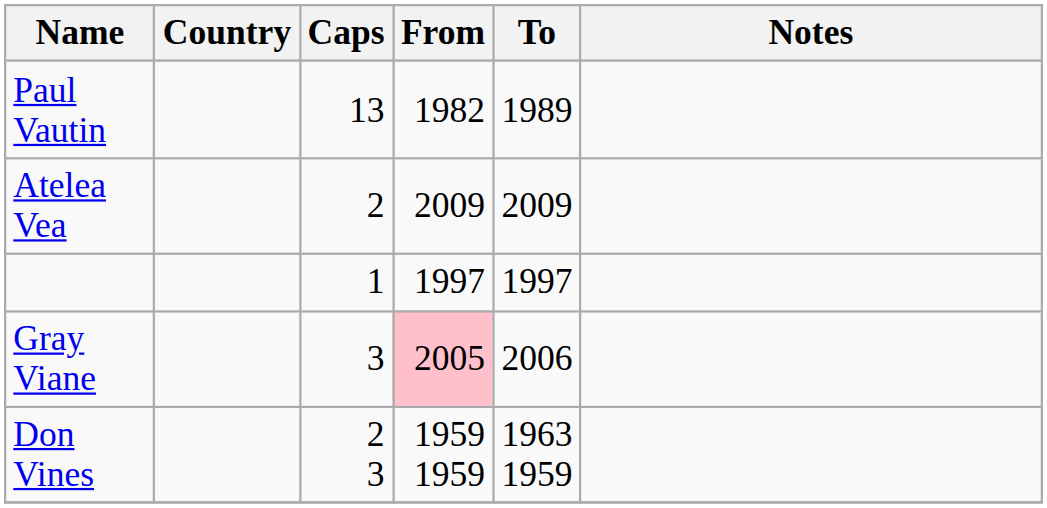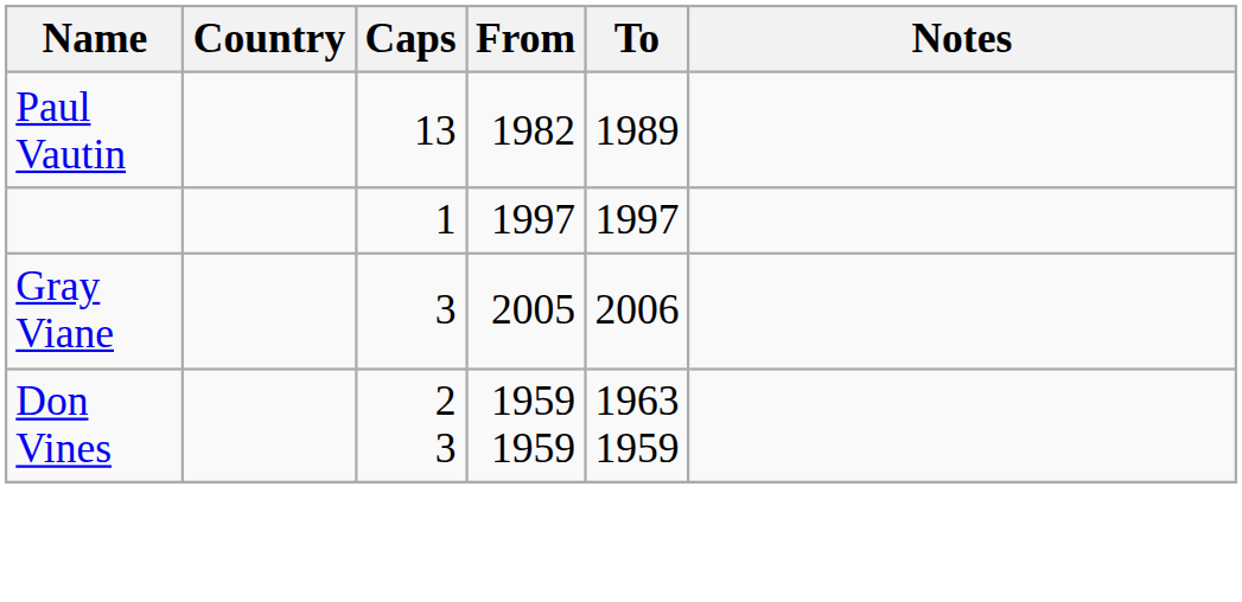 <table class="wikitable">
 <tr>
 <th width="60px">Name</th>
 <th width="30px">Country</th>
 <th width="30px">Caps</th>
 <th width="30px">From</th>
 <th width="30px">To</th>
 <th width="200px">Notes</th>
 </tr>
 <tr>
 <td align="left"><a href='#'>Paul Vautin</a></td>
 <td align="left"></td>
 <td align="right">13</td>
 <td align="right">1982</td>
 <td align="right">1989</td>
 <td align="left"></td>
 </tr>
 <tr>
-<td align="left"><a href='#'>Atelea Vea</a></td>
-<td align="left"></td>
-<td align="right">2</td>
-<td align="right">2009</td>
-<td align="right">2009</td>
-<td align="left"></td>
-</tr>
-<tr>
 <td align="left"></td>
 <td align="left"></td>
 <td align="right">1</td>
 <td align="right">1997</td>
 <td align="right">1997</td>
 <td align="left"></td>
 </tr>
 <tr>
 <td align="left"><a href='#'>Gray Viane</a></td>
 <td align="left"></td>
 <td align="right">3</td>
-<td align="right" style="background: pink;">2005</td>
+<td align="right">2005</td>
 <td align="right">2006</td>
 <td align="left"></td>
 </tr>
 <tr>
 <td align="left"><a href='#'>Don Vines</a></td>
 <td align="left"><br></td>
 <td align="right">2<br>3</td>
 <td align="right">1959<br>1959</td>
 <td align="right">1963<br>1959</td>
 <td align="left"></td>
 </tr>
 <tr>
 </tr>
 </table>
